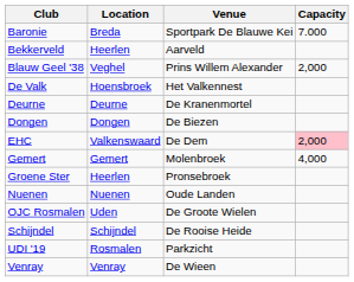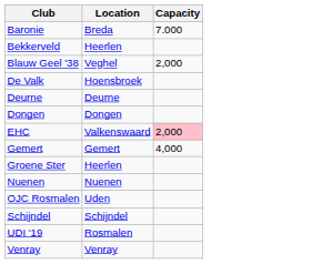 <table class="wikitable sortable">
 <tr>
 <th>Club</th>
 <th>Location</th>
-<th>Venue</th>
 <th>Capacity</th>
 </tr>
 <tr>
 <td><a href='#'>Baronie</a></td>
 <td><a href='#'>Breda</a></td>
-<td>Sportpark De Blauwe Kei</td>
 <td>7.000</td>
 </tr>
 <tr>
 <td><a href='#'>Bekkerveld</a></td>
 <td><a href='#'>Heerlen</a></td>
-<td>Aarveld</td>
 <td></td>
 </tr>
 <tr>
 <td><a href='#'>Blauw Geel '38</a></td>
 <td><a href='#'>Veghel</a></td>
-<td>Prins Willem Alexander</td>
 <td>2,000</td>
 </tr>
 <tr>
 <td><a href='#'>De Valk</a></td>
 <td><a href='#'>Hoensbroek</a></td>
-<td>Het Valkennest</td>
 <td></td>
 </tr>
 <tr>
 <td><a href='#'>Deurne</a></td>
 <td><a href='#'>Deurne</a></td>
-<td>De Kranenmortel</td>
 <td></td>
 </tr>
 <tr>
 <td><a href='#'>Dongen</a></td>
 <td><a href='#'>Dongen</a></td>
-<td>De Biezen</td>
 <td></td>
 </tr>
 <tr>
 <td><a href='#'>EHC</a></td>
 <td><a href='#'>Valkenswaard</a></td>
-<td>De Dem</td>
 <td style="background: pink;">2,000</td>
 </tr>
 <tr>
 <td><a href='#'>Gemert</a></td>
 <td><a href='#'>Gemert</a></td>
-<td>Molenbroek</td>
 <td>4,000</td>
 </tr>
 <tr>
 <td><a href='#'>Groene Ster</a></td>
 <td><a href='#'>Heerlen</a></td>
-<td>Pronsebroek</td>
 <td></td>
 </tr>
 <tr>
 <td><a href='#'>Nuenen</a></td>
 <td><a href='#'>Nuenen</a></td>
-<td>Oude Landen</td>
 <td></td>
 </tr>
 <tr>
 <td><a href='#'>OJC Rosmalen</a></td>
 <td><a href='#'>Uden</a></td>
-<td>De Groote Wielen</td>
 <td></td>
 </tr>
 <tr>
 <td><a href='#'>Schijndel</a></td>
 <td><a href='#'>Schijndel</a></td>
-<td>De Rooise Heide</td>
 <td></td>
 </tr>
 <tr>
 <td><a href='#'>UDI '19</a></td>
 <td><a href='#'>Rosmalen</a></td>
-<td>Parkzicht</td>
 <td></td>
 </tr>
 <tr>
 <td><a href='#'>Venray</a></td>
 <td><a href='#'>Venray</a></td>
-<td>De Wieen</td>
 <td></td>
 </tr>
 </table>
